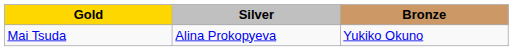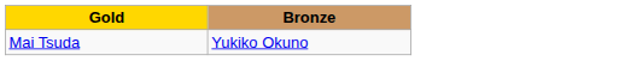 <table class="wikitable" style="text-align:left">
 <tr align="center">
 <td width=200 bgcolor=gold><strong>Gold</strong></td>
-<td width=200 bgcolor=silver><strong>Silver</strong></td>
 <td width=200 bgcolor=CC9966><strong>Bronze</strong></td>
 </tr>
 <tr>
 <td><a href='#'>Mai Tsuda</a><br><em></em></td>
-<td><a href='#'>Alina Prokopyeva</a><br><em></em></td>
 <td><a href='#'>Yukiko Okuno</a><br><em></em></td>
 </tr>
 </table>
